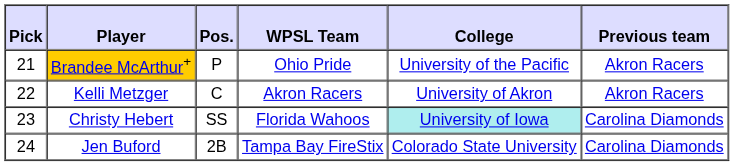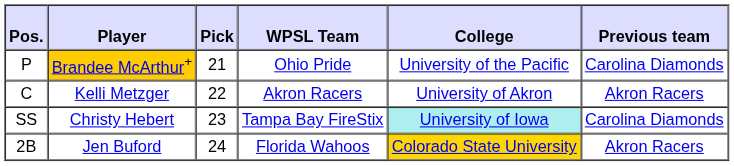 <table style="text-align: center" border="1" cellpadding="3" cellspacing="0">
 <tr>
+<th style="background:#ddf;"><br>Pos.</th>
+<th style="background:#ddf;"><br>Player</th>
 <th style="background:#ddf;"><br>Pick</th>
-<th style="background:#ddf;"><br>Player</th>
-<th style="background:#ddf;"><br>Pos.</th>
 <th style="background:#ddf;"><br>WPSL Team</th>
 <th style="background:#ddf;"><br>College</th>
 <th style="background:#ddf;"><br>Previous team</th>
 </tr>
 <tr>
+<td>P</td>
+<td style="background:#FFCC00;"><a href='#'>Brandee McArthur</a><sup>+</sup></td>
 <td>21</td>
-<td style="background:#FFCC00;"><a href='#'>Brandee McArthur</a><sup>+</sup></td>
-<td>P</td>
 <td><a href='#'>Ohio Pride</a></td>
 <td><a href='#'>University of the Pacific</a></td>
-<td><a href='#'>Akron Racers</a></td>
+<td><a href='#'>Carolina Diamonds</a></td>
 </tr>
 <tr>
+<td>C</td>
+<td><a href='#'>Kelli Metzger</a></td>
 <td>22</td>
-<td><a href='#'>Kelli Metzger</a></td>
-<td>C</td>
 <td><a href='#'>Akron Racers</a></td>
 <td><a href='#'>University of Akron</a></td>
 <td><a href='#'>Akron Racers</a></td>
 </tr>
 <tr>
+<td>SS</td>
+<td><a href='#'>Christy Hebert</a></td>
 <td>23</td>
-<td><a href='#'>Christy Hebert</a></td>
-<td>SS</td>
-<td><a href='#'>Florida Wahoos</a></td>
+<td><a href='#'>Tampa Bay FireStix</a></td>
 <td style="background: paleturquoise;"><a href='#'>University of Iowa</a></td>
 <td><a href='#'>Carolina Diamonds</a></td>
 </tr>
 <tr>
+<td>2B</td>
+<td><a href='#'>Jen Buford</a></td>
 <td>24</td>
-<td><a href='#'>Jen Buford</a></td>
-<td>2B</td>
-<td><a href='#'>Tampa Bay FireStix</a></td>
-<td><a href='#'>Colorado State University</a></td>
-<td><a href='#'>Carolina Diamonds</a></td>
+<td><a href='#'>Florida Wahoos</a></td>
+<td style="background: gold;"><a href='#'>Colorado State University</a></td>
+<td><a href='#'>Akron Racers</a></td>
 </tr>
 </table>
